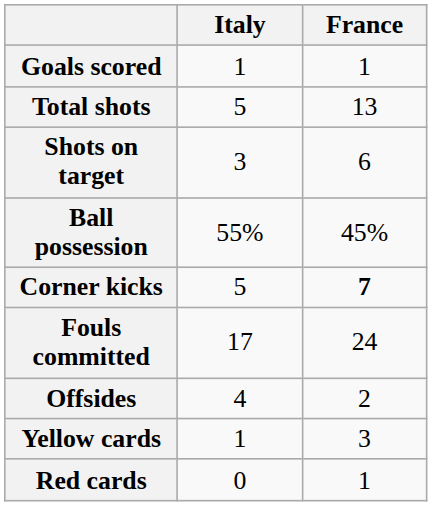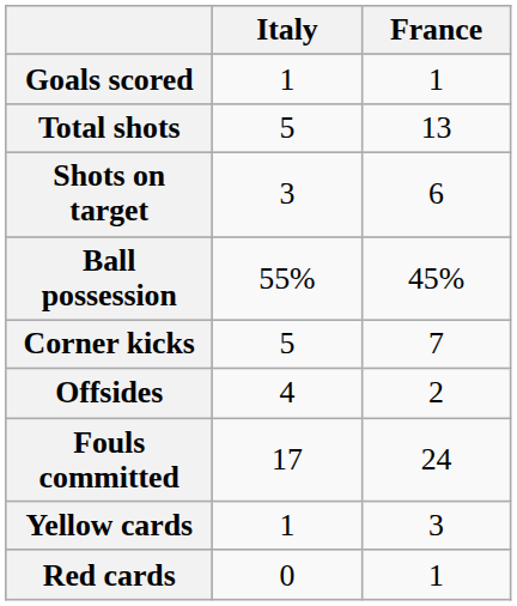 <table class="wikitable plainrowheaders" style="text-align:center">
 <tr>
 <th scope=col width=100></th>
 <th scope=col width=70>Italy</th>
 <th scope=col width=70>France</th>
 </tr>
 <tr>
 <th scope=row>Goals scored</th>
 <td>1</td>
 <td>1</td>
 </tr>
 <tr>
 <th scope=row>Total shots</th>
 <td>5</td>
 <td>13</td>
 </tr>
 <tr>
 <th scope=row>Shots on target</th>
 <td>3</td>
 <td>6</td>
 </tr>
 <tr>
 <th scope=row>Ball possession</th>
 <td>55%</td>
 <td>45%</td>
 </tr>
 <tr>
 <th scope=row>Corner kicks</th>
 <td>5</td>
-<td><strong>7</strong></td>
+<td>7</td>
+</tr>
+<tr>
+<th scope=row>Offsides</th>
+<td>4</td>
+<td>2</td>
 </tr>
 <tr>
 <th scope=row>Fouls committed</th>
 <td>17</td>
 <td>24</td>
-</tr>
-<tr>
-<th scope=row>Offsides</th>
-<td>4</td>
-<td>2</td>
 </tr>
 <tr>
 <th scope=row>Yellow cards</th>
 <td>1</td>
 <td>3</td>
 </tr>
 <tr>
 <th scope=row>Red cards</th>
 <td>0</td>
 <td>1</td>
 </tr>
 </table>
